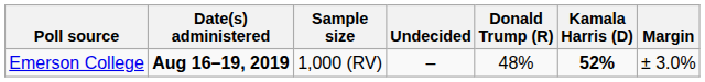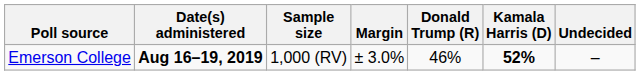 <table class="wikitable" style="font-size:90%;text-align:center;">
 <tr valign=bottom style="font-size:90%;">
 <th>Poll source</th>
 <th>Date(s)<br>administered</th>
 <th>Sample<br>size</th>
-<th>Undecided</th>
+<th>Margin<br></th>
 <th>Donald<br>Trump (R)</th>
 <th>Kamala<br>Harris (D)</th>
-<th>Margin<br></th>
+<th>Undecided</th>
 </tr>
 <tr>
 <td style="text-align:left;"><a href='#'>Emerson College</a></td>
 <td><strong>Aug 16–19, 2019</strong></td>
 <td>1,000 (RV)</td>
+<td>± 3.0%</td>
+<td>46%</td>
+<td><strong>52%</strong></td>
 <td>–</td>
-<td>48%</td>
-<td><strong>52%</strong></td>
-<td>± 3.0%</td>
 </tr>
 </table>
